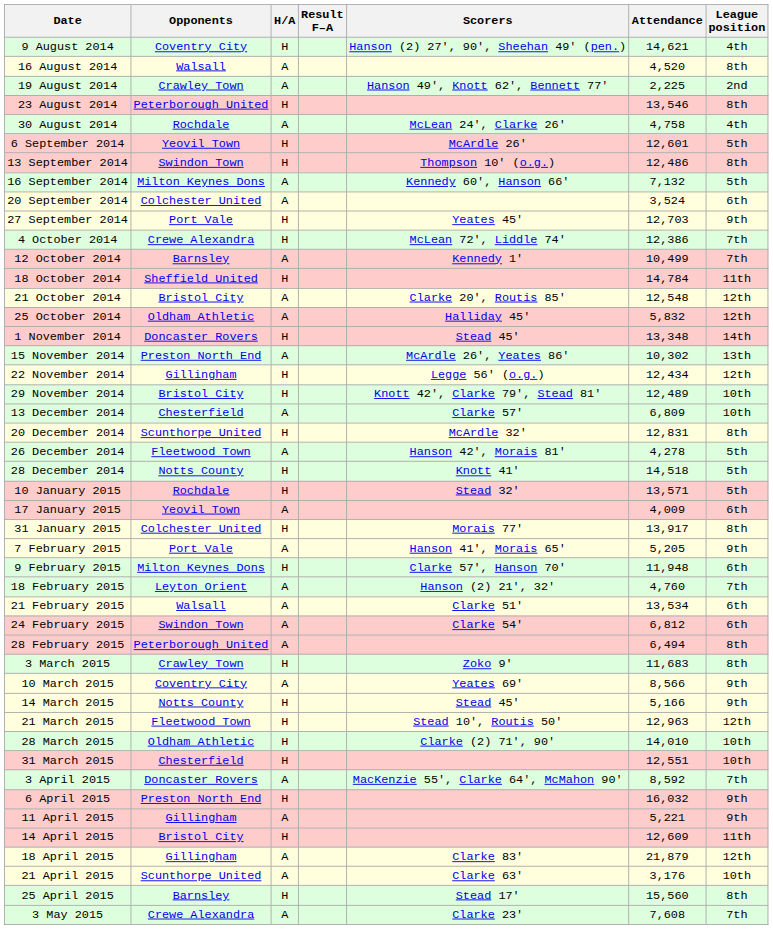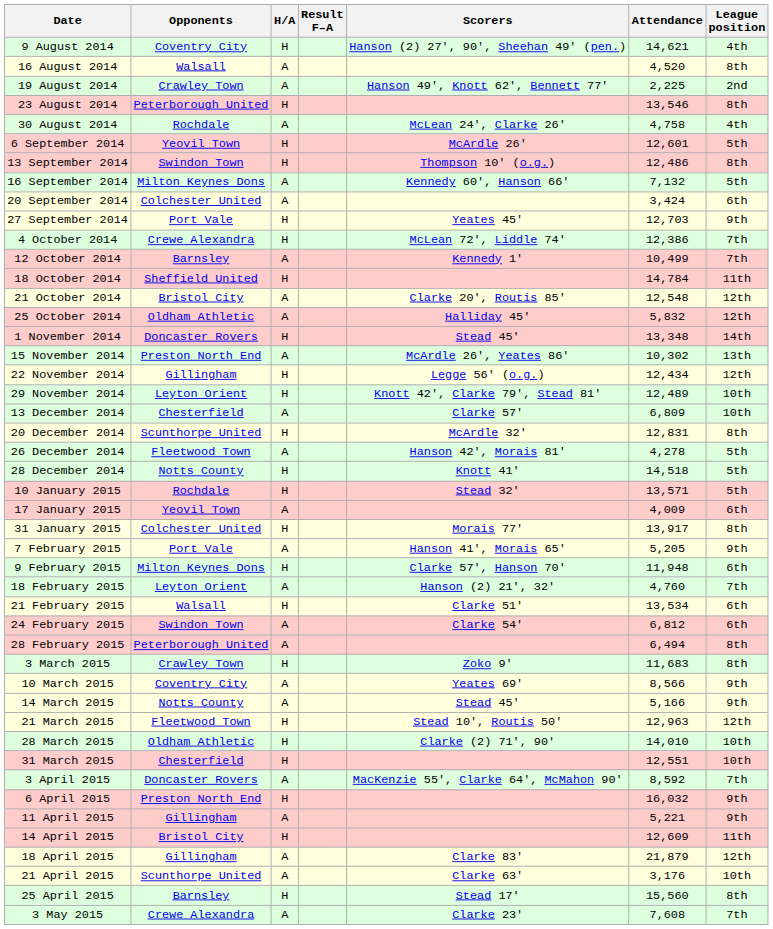 <table class="wikitable" style="text-align:center">
 <tr>
 <th>Date</th>
 <th>Opponents</th>
 <th>H/A</th>
 <th>Result<br>F–A</th>
 <th>Scorers</th>
 <th>Attendance</th>
 <th>League<br>position</th>
 </tr>
 <tr style="background:#dfd;">
 <td>9 August 2014</td>
 <td><a href='#'>Coventry City</a></td>
 <td>H</td>
 <td></td>
 <td><a href='#'>Hanson</a> (2) 27', 90',  <a href='#'>Sheehan</a> 49' (<a href='#'>pen.</a>)</td>
 <td>14,621</td>
 <td>4th</td>
 </tr>
 <tr style="background:#ffd;">
 <td>16 August 2014</td>
 <td><a href='#'>Walsall</a></td>
 <td>A</td>
 <td></td>
 <td></td>
 <td>4,520</td>
 <td>8th</td>
 </tr>
 <tr style="background:#dfd;">
 <td>19 August 2014</td>
 <td><a href='#'>Crawley Town</a></td>
 <td>A</td>
 <td></td>
 <td><a href='#'>Hanson</a> 49', <a href='#'>Knott</a> 62', <a href='#'>Bennett</a> 77'</td>
 <td>2,225</td>
 <td>2nd</td>
 </tr>
 <tr style="background:#fcc;">
 <td>23 August 2014</td>
 <td><a href='#'>Peterborough United</a></td>
 <td>H</td>
 <td></td>
 <td></td>
 <td>13,546</td>
 <td>8th</td>
 </tr>
 <tr style="background:#dfd;">
 <td>30 August 2014</td>
 <td><a href='#'>Rochdale</a></td>
 <td>A</td>
 <td></td>
 <td><a href='#'>McLean</a> 24', <a href='#'>Clarke</a> 26'</td>
 <td>4,758</td>
 <td>4th</td>
 </tr>
 <tr style="background:#fcc;">
 <td>6 September 2014</td>
 <td><a href='#'>Yeovil Town</a></td>
 <td>H</td>
 <td></td>
 <td><a href='#'>McArdle</a> 26'</td>
 <td>12,601</td>
 <td>5th</td>
 </tr>
 <tr style="background:#fcc;">
 <td>13 September 2014</td>
 <td><a href='#'>Swindon Town</a></td>
 <td>H</td>
 <td></td>
 <td><a href='#'>Thompson</a> 10' (<a href='#'>o.g.</a>)</td>
 <td>12,486</td>
 <td>8th</td>
 </tr>
 <tr style="background:#dfd;">
 <td>16 September 2014</td>
 <td><a href='#'>Milton Keynes Dons</a></td>
 <td>A</td>
 <td></td>
 <td><a href='#'>Kennedy</a> 60', <a href='#'>Hanson</a> 66'</td>
 <td>7,132</td>
 <td>5th</td>
 </tr>
 <tr style="background:#ffd;">
 <td>20 September 2014</td>
 <td><a href='#'>Colchester United</a></td>
 <td>A</td>
 <td></td>
 <td></td>
-<td>3,524</td>
+<td>3,424</td>
 <td>6th</td>
 </tr>
 <tr style="background:#ffd;">
 <td>27 September 2014</td>
 <td><a href='#'>Port Vale</a></td>
 <td>H</td>
 <td></td>
 <td><a href='#'>Yeates</a> 45'</td>
 <td>12,703</td>
 <td>9th</td>
 </tr>
 <tr style="background:#dfd;">
 <td>4 October 2014</td>
 <td><a href='#'>Crewe Alexandra</a></td>
 <td>H</td>
 <td></td>
 <td><a href='#'>McLean</a> 72', <a href='#'>Liddle</a> 74'</td>
 <td>12,386</td>
 <td>7th</td>
 </tr>
 <tr style="background:#fcc;">
 <td>12 October 2014</td>
 <td><a href='#'>Barnsley</a></td>
 <td>A</td>
 <td></td>
 <td><a href='#'>Kennedy</a> 1'</td>
 <td>10,499</td>
 <td>7th</td>
 </tr>
 <tr style="background:#fcc;">
 <td>18 October 2014</td>
 <td><a href='#'>Sheffield United</a></td>
 <td>H</td>
 <td></td>
 <td></td>
 <td>14,784</td>
 <td>11th</td>
 </tr>
 <tr style="background:#ffd;">
 <td>21 October 2014</td>
 <td><a href='#'>Bristol City</a></td>
 <td>A</td>
 <td></td>
 <td><a href='#'>Clarke</a> 20', <a href='#'>Routis</a> 85'</td>
 <td>12,548</td>
 <td>12th</td>
 </tr>
 <tr style="background:#fcc;">
 <td>25 October 2014</td>
 <td><a href='#'>Oldham Athletic</a></td>
 <td>A</td>
 <td></td>
 <td><a href='#'>Halliday</a> 45'</td>
 <td>5,832</td>
 <td>12th</td>
 </tr>
 <tr style="background:#fcc;">
 <td>1 November 2014</td>
 <td><a href='#'>Doncaster Rovers</a></td>
 <td>H</td>
 <td></td>
 <td><a href='#'>Stead</a> 45'</td>
 <td>13,348</td>
 <td>14th</td>
 </tr>
 <tr style="background:#dfd;">
 <td>15 November 2014</td>
 <td><a href='#'>Preston North End</a></td>
 <td>A</td>
 <td></td>
 <td><a href='#'>McArdle</a> 26', <a href='#'>Yeates</a> 86'</td>
 <td>10,302</td>
 <td>13th</td>
 </tr>
 <tr style="background:#ffd;">
 <td>22 November 2014</td>
 <td><a href='#'>Gillingham</a></td>
 <td>H</td>
 <td></td>
 <td><a href='#'>Legge</a> 56' (<a href='#'>o.g.</a>)</td>
 <td>12,434</td>
 <td>12th</td>
 </tr>
 <tr style="background:#dfd;">
 <td>29 November 2014</td>
-<td><a href='#'>Bristol City</a></td>
+<td><a href='#'>Leyton Orient</a></td>
 <td>H</td>
 <td></td>
 <td><a href='#'>Knott</a> 42', <a href='#'>Clarke</a> 79', <a href='#'>Stead</a> 81'</td>
 <td>12,489</td>
 <td>10th</td>
 </tr>
 <tr style="background:#dfd;">
 <td>13 December 2014</td>
 <td><a href='#'>Chesterfield</a></td>
 <td>A</td>
 <td></td>
 <td><a href='#'>Clarke</a> 57'</td>
 <td>6,809</td>
 <td>10th</td>
 </tr>
 <tr style="background:#ffd;">
 <td>20 December 2014</td>
 <td><a href='#'>Scunthorpe United</a></td>
 <td>H</td>
 <td></td>
 <td><a href='#'>McArdle</a> 32'</td>
 <td>12,831</td>
 <td>8th</td>
 </tr>
 <tr style="background:#dfd;">
 <td>26 December 2014</td>
 <td><a href='#'>Fleetwood Town</a></td>
 <td>A</td>
 <td></td>
 <td><a href='#'>Hanson</a> 42',  <a href='#'>Morais</a> 81'</td>
 <td>4,278</td>
 <td>5th</td>
 </tr>
 <tr style="background:#dfd;">
 <td>28 December 2014</td>
 <td><a href='#'>Notts County</a></td>
 <td>H</td>
 <td></td>
 <td><a href='#'>Knott</a> 41'</td>
 <td>14,518</td>
 <td>5th</td>
 </tr>
 <tr style="background:#fcc;">
 <td>10 January 2015</td>
 <td><a href='#'>Rochdale</a></td>
 <td>H</td>
 <td></td>
 <td><a href='#'>Stead</a> 32'</td>
 <td>13,571</td>
 <td>5th</td>
 </tr>
 <tr style="background:#fcc;">
 <td>17 January 2015</td>
 <td><a href='#'>Yeovil Town</a></td>
 <td>A</td>
 <td></td>
 <td></td>
 <td>4,009</td>
 <td>6th</td>
 </tr>
 <tr style="background:#ffd;">
 <td>31 January 2015</td>
 <td><a href='#'>Colchester United</a></td>
 <td>H</td>
 <td></td>
 <td><a href='#'>Morais</a> 77'</td>
 <td>13,917</td>
 <td>8th</td>
 </tr>
 <tr style="background:#ffd;">
 <td>7 February 2015</td>
 <td><a href='#'>Port Vale</a></td>
 <td>A</td>
 <td></td>
 <td><a href='#'>Hanson</a> 41', <a href='#'>Morais</a> 65'</td>
 <td>5,205</td>
 <td>9th</td>
 </tr>
 <tr style="background:#dfd;">
 <td>9 February 2015</td>
 <td><a href='#'>Milton Keynes Dons</a></td>
 <td>H</td>
 <td></td>
 <td><a href='#'>Clarke</a> 57', <a href='#'>Hanson</a> 70'</td>
 <td>11,948</td>
 <td>6th</td>
 </tr>
 <tr style="background:#dfd;">
 <td>18 February 2015</td>
 <td><a href='#'>Leyton Orient</a></td>
 <td>A</td>
 <td></td>
 <td><a href='#'>Hanson</a> (2) 21', 32'</td>
 <td>4,760</td>
 <td>7th</td>
 </tr>
 <tr style="background:#ffd;">
 <td>21 February 2015</td>
 <td><a href='#'>Walsall</a></td>
-<td>A</td>
+<td>H</td>
 <td></td>
 <td><a href='#'>Clarke</a> 51'</td>
 <td>13,534</td>
 <td>6th</td>
 </tr>
 <tr style="background:#fcc;">
 <td>24 February 2015</td>
 <td><a href='#'>Swindon Town</a></td>
 <td>A</td>
 <td></td>
 <td><a href='#'>Clarke</a> 54'</td>
 <td>6,812</td>
 <td>6th</td>
 </tr>
 <tr style="background:#fcc;">
 <td>28 February 2015</td>
 <td><a href='#'>Peterborough United</a></td>
 <td>A</td>
 <td></td>
 <td></td>
 <td>6,494</td>
 <td>8th</td>
 </tr>
 <tr style="background:#dfd;">
 <td>3 March 2015</td>
 <td><a href='#'>Crawley Town</a></td>
 <td>H</td>
 <td></td>
 <td><a href='#'>Zoko</a> 9'</td>
 <td>11,683</td>
 <td>8th</td>
 </tr>
 <tr style="background:#ffd;">
 <td>10 March 2015</td>
 <td><a href='#'>Coventry City</a></td>
 <td>A</td>
 <td></td>
 <td><a href='#'>Yeates</a> 69'</td>
 <td>8,566</td>
 <td>9th</td>
 </tr>
 <tr style="background:#ffd;">
 <td>14 March 2015</td>
 <td><a href='#'>Notts County</a></td>
-<td>H</td>
+<td>A</td>
 <td></td>
 <td><a href='#'>Stead</a> 45'</td>
 <td>5,166</td>
 <td>9th</td>
 </tr>
 <tr style="background:#ffd;">
 <td>21 March 2015</td>
 <td><a href='#'>Fleetwood Town</a></td>
 <td>H</td>
 <td></td>
 <td><a href='#'>Stead</a> 10', <a href='#'>Routis</a> 50'</td>
 <td>12,963</td>
 <td>12th</td>
 </tr>
 <tr style="background:#dfd;">
 <td>28 March 2015</td>
 <td><a href='#'>Oldham Athletic</a></td>
 <td>H</td>
 <td></td>
 <td><a href='#'>Clarke</a> (2) 71', 90'</td>
 <td>14,010</td>
 <td>10th</td>
 </tr>
 <tr style="background:#fcc;">
 <td>31 March 2015</td>
 <td><a href='#'>Chesterfield</a></td>
 <td>H</td>
 <td></td>
 <td></td>
 <td>12,551</td>
 <td>10th</td>
 </tr>
 <tr style="background:#dfd;">
 <td>3 April 2015</td>
 <td><a href='#'>Doncaster Rovers</a></td>
 <td>A</td>
 <td></td>
 <td><a href='#'>MacKenzie</a> 55', <a href='#'>Clarke</a> 64', <a href='#'>McMahon</a> 90'</td>
 <td>8,592</td>
 <td>7th</td>
 </tr>
 <tr style="background:#fcc;">
 <td>6 April 2015</td>
 <td><a href='#'>Preston North End</a></td>
 <td>H</td>
 <td></td>
 <td></td>
 <td>16,032</td>
 <td>9th</td>
 </tr>
 <tr style="background:#fcc;">
 <td>11 April 2015</td>
 <td><a href='#'>Gillingham</a></td>
 <td>A</td>
 <td></td>
 <td></td>
 <td>5,221</td>
 <td>9th</td>
 </tr>
 <tr style="background:#fcc;">
 <td>14 April 2015</td>
 <td><a href='#'>Bristol City</a></td>
 <td>H</td>
 <td></td>
 <td></td>
 <td>12,609</td>
 <td>11th</td>
 </tr>
 <tr style="background:#ffd;">
 <td>18 April 2015</td>
 <td><a href='#'>Gillingham</a></td>
 <td>A</td>
 <td></td>
 <td><a href='#'>Clarke</a> 83'</td>
 <td>21,879</td>
 <td>12th</td>
 </tr>
 <tr style="background:#ffd;">
 <td>21 April 2015</td>
 <td><a href='#'>Scunthorpe United</a></td>
 <td>A</td>
 <td></td>
 <td><a href='#'>Clarke</a> 63'</td>
 <td>3,176</td>
 <td>10th</td>
 </tr>
 <tr style="background:#dfd;">
 <td>25 April 2015</td>
 <td><a href='#'>Barnsley</a></td>
 <td>H</td>
 <td></td>
 <td><a href='#'>Stead</a> 17'</td>
 <td>15,560</td>
 <td>8th</td>
 </tr>
 <tr style="background:#dfd;">
 <td>3 May 2015</td>
 <td><a href='#'>Crewe Alexandra</a></td>
 <td>A</td>
 <td></td>
 <td><a href='#'>Clarke</a> 23'</td>
 <td>7,608</td>
 <td>7th</td>
 </tr>
 </table>
